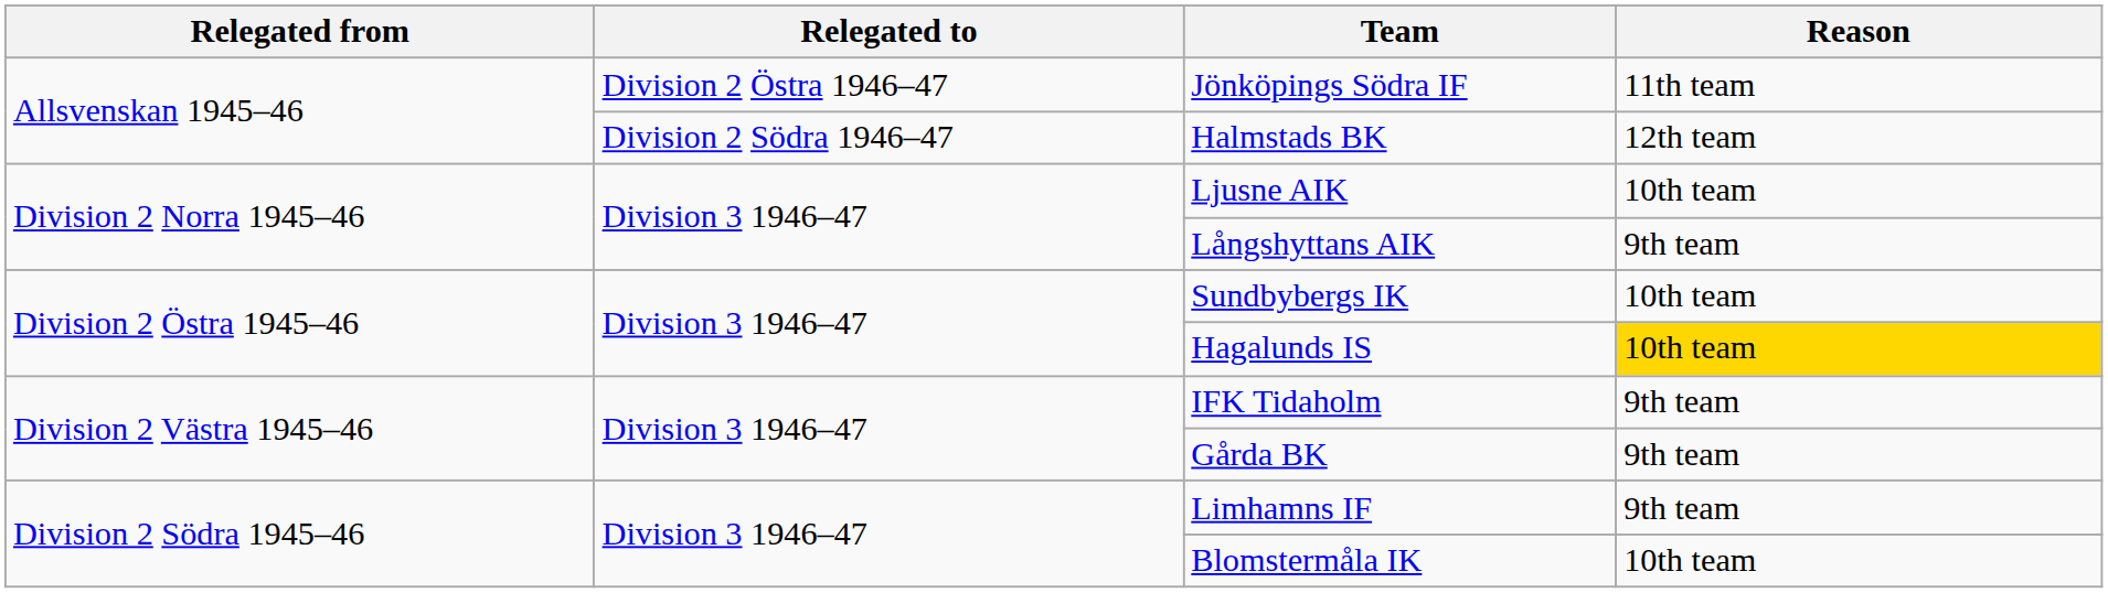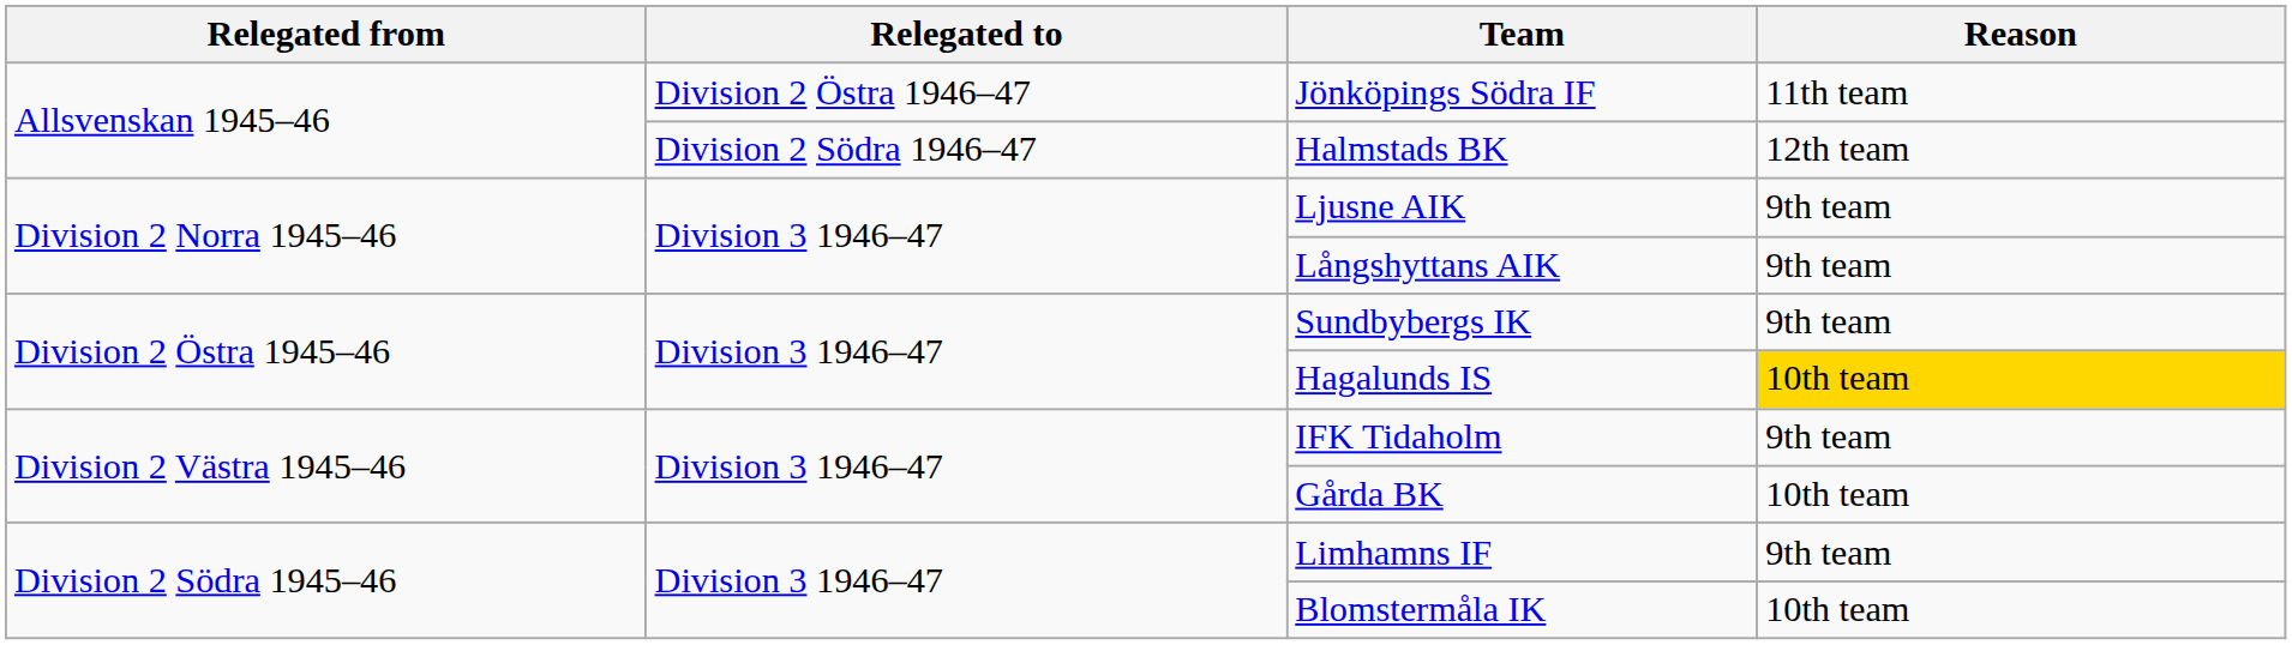 <table class="wikitable" style="text-align: left;">
 <tr>
 <th style="width: 275px;">Relegated from</th>
 <th style="width: 275px;">Relegated to</th>
 <th style="width: 200px;">Team</th>
 <th style="width: 225px;">Reason</th>
 </tr>
 <tr>
 <td rowspan=2><a href='#'>Allsvenskan</a> 1945–46</td>
 <td><a href='#'>Division 2</a> <a href='#'>Östra</a> 1946–47</td>
 <td><a href='#'>Jönköpings Södra IF</a></td>
 <td>11th team</td>
 </tr>
 <tr>
 <td><a href='#'>Division 2</a> <a href='#'>Södra</a> 1946–47</td>
 <td><a href='#'>Halmstads BK</a></td>
 <td>12th team</td>
 </tr>
 <tr>
 <td rowspan=2><a href='#'>Division 2</a> <a href='#'>Norra</a> 1945–46</td>
 <td rowspan=2><a href='#'>Division 3</a> 1946–47</td>
 <td><a href='#'>Ljusne AIK</a></td>
-<td>10th team</td>
+<td>9th team</td>
 </tr>
 <tr>
 <td><a href='#'>Långshyttans AIK</a></td>
 <td>9th team</td>
 </tr>
 <tr>
 <td rowspan=2><a href='#'>Division 2</a> <a href='#'>Östra</a> 1945–46</td>
 <td rowspan=2><a href='#'>Division 3</a> 1946–47</td>
 <td><a href='#'>Sundbybergs IK</a></td>
-<td>10th team</td>
+<td>9th team</td>
 </tr>
 <tr>
 <td><a href='#'>Hagalunds IS</a></td>
 <td style="background: gold;">10th team</td>
 </tr>
 <tr>
 <td rowspan=2><a href='#'>Division 2</a> <a href='#'>Västra</a> 1945–46</td>
 <td rowspan=2><a href='#'>Division 3</a> 1946–47</td>
 <td><a href='#'>IFK Tidaholm</a></td>
 <td>9th team</td>
 </tr>
 <tr>
 <td><a href='#'>Gårda BK</a></td>
-<td>9th team</td>
+<td>10th team</td>
 </tr>
 <tr>
 <td rowspan=2><a href='#'>Division 2</a> <a href='#'>Södra</a> 1945–46</td>
 <td rowspan=2><a href='#'>Division 3</a> 1946–47</td>
 <td><a href='#'>Limhamns IF</a></td>
 <td>9th team</td>
 </tr>
 <tr>
 <td><a href='#'>Blomstermåla IK</a></td>
 <td>10th team</td>
 </tr>
 </table>
